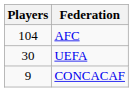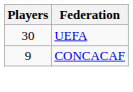 <table class="wikitable">
 <tr>
 <th>Players</th>
 <th>Federation</th>
-</tr>
-<tr>
-<td align="center">104</td>
-<td><a href='#'>AFC</a></td>
 </tr>
 <tr>
 <td align="center">30</td>
 <td><a href='#'>UEFA</a></td>
 </tr>
 <tr>
 <td align="center">9</td>
 <td><a href='#'>CONCACAF</a></td>
 </tr>
 </table>
